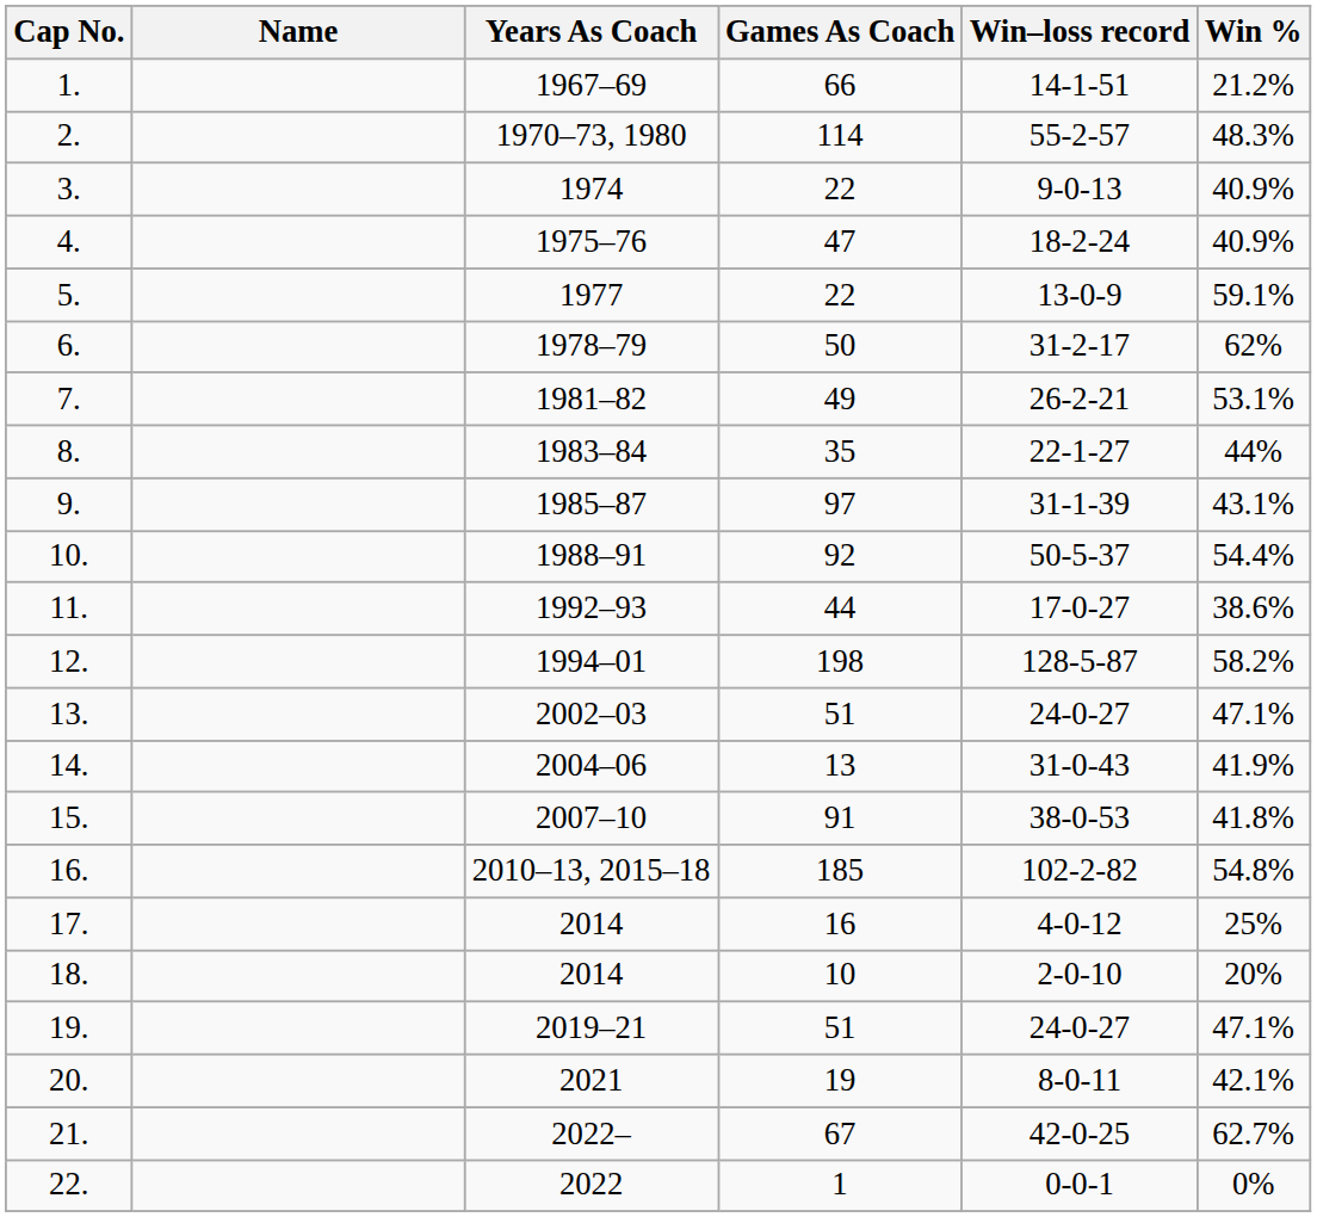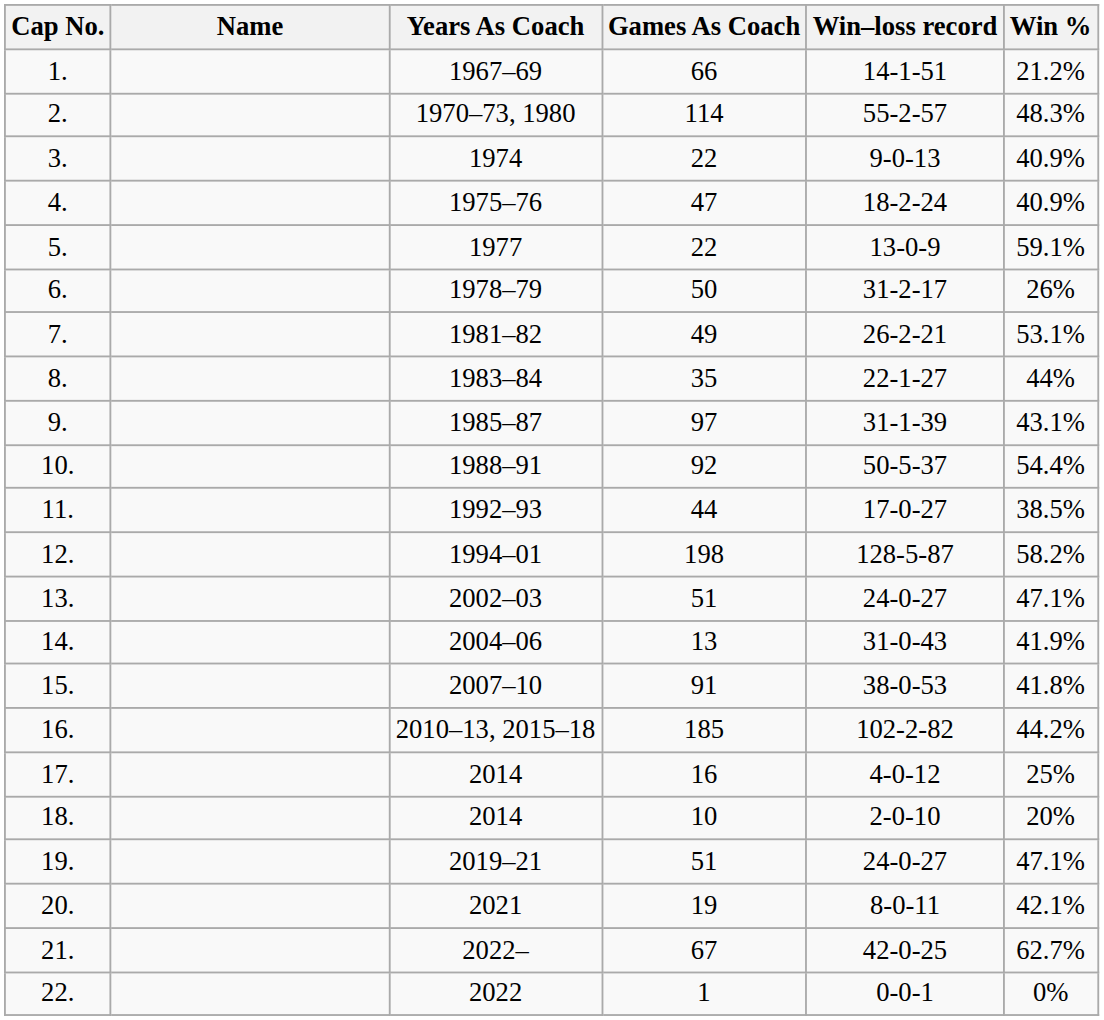 <table class="wikitable sortable" style="text-align: center; font-size:90%">
 <tr>
 <th>Cap No.</th>
 <th style="width:10em">Name</th>
 <th>Years As Coach</th>
 <th>Games As Coach</th>
 <th>Win–loss record</th>
 <th>Win %</th>
 </tr>
 <tr>
 <td>1.</td>
 <td></td>
 <td>1967–69</td>
 <td>66</td>
 <td>14-1-51</td>
 <td>21.2%</td>
 </tr>
 <tr>
 <td>2.</td>
 <td></td>
 <td>1970–73, 1980</td>
 <td>114</td>
 <td>55-2-57</td>
 <td>48.3%</td>
 </tr>
 <tr>
 <td>3.</td>
 <td></td>
 <td>1974</td>
 <td>22</td>
 <td>9-0-13</td>
 <td>40.9%</td>
 </tr>
 <tr>
 <td>4.</td>
 <td></td>
 <td>1975–76</td>
 <td>47</td>
 <td>18-2-24</td>
 <td>40.9%</td>
 </tr>
 <tr>
 <td>5.</td>
 <td></td>
 <td>1977</td>
 <td>22</td>
 <td>13-0-9</td>
 <td>59.1%</td>
 </tr>
 <tr>
 <td>6.</td>
 <td></td>
 <td>1978–79</td>
 <td>50</td>
 <td>31-2-17</td>
-<td>62%</td>
+<td>26%</td>
 </tr>
 <tr>
 <td>7.</td>
 <td></td>
 <td>1981–82</td>
 <td>49</td>
 <td>26-2-21</td>
 <td>53.1%</td>
 </tr>
 <tr>
 <td>8.</td>
 <td></td>
 <td>1983–84</td>
 <td>35</td>
 <td>22-1-27</td>
 <td>44%</td>
 </tr>
 <tr>
 <td>9.</td>
 <td></td>
 <td>1985–87</td>
 <td>97</td>
 <td>31-1-39</td>
 <td>43.1%</td>
 </tr>
 <tr>
 <td>10.</td>
 <td></td>
 <td>1988–91</td>
 <td>92</td>
 <td>50-5-37</td>
 <td>54.4%</td>
 </tr>
 <tr>
 <td>11.</td>
 <td></td>
 <td>1992–93</td>
 <td>44</td>
 <td>17-0-27</td>
-<td>38.6%</td>
+<td>38.5%</td>
 </tr>
 <tr>
 <td>12.</td>
 <td></td>
 <td>1994–01</td>
 <td>198</td>
 <td>128-5-87</td>
 <td>58.2%</td>
 </tr>
 <tr>
 <td>13.</td>
 <td></td>
 <td>2002–03</td>
 <td>51</td>
 <td>24-0-27</td>
 <td>47.1%</td>
 </tr>
 <tr>
 <td>14.</td>
 <td></td>
 <td>2004–06</td>
 <td>13</td>
 <td>31-0-43</td>
 <td>41.9%</td>
 </tr>
 <tr>
 <td>15.</td>
 <td></td>
 <td>2007–10</td>
 <td>91</td>
 <td>38-0-53</td>
 <td>41.8%</td>
 </tr>
 <tr>
 <td>16.</td>
 <td></td>
 <td>2010–13, 2015–18</td>
 <td>185</td>
 <td>102-2-82</td>
-<td>54.8%</td>
+<td>44.2%</td>
 </tr>
 <tr>
 <td>17.</td>
 <td></td>
 <td>2014</td>
 <td>16</td>
 <td>4-0-12</td>
 <td>25%</td>
 </tr>
 <tr>
 <td>18.</td>
 <td></td>
 <td>2014</td>
 <td>10</td>
 <td>2-0-10</td>
 <td>20%</td>
 </tr>
 <tr>
 <td>19.</td>
 <td></td>
 <td>2019–21</td>
 <td>51</td>
 <td>24-0-27</td>
 <td>47.1%</td>
 </tr>
 <tr>
 <td>20.</td>
 <td></td>
 <td>2021</td>
 <td>19</td>
 <td>8-0-11</td>
 <td>42.1%</td>
 </tr>
 <tr>
 <td>21.</td>
 <td></td>
 <td>2022–</td>
 <td>67</td>
 <td>42-0-25</td>
 <td>62.7%</td>
 </tr>
 <tr>
 <td>22.</td>
 <td></td>
 <td>2022</td>
 <td>1</td>
 <td>0-0-1</td>
 <td>0%</td>
 </tr>
 </table>
